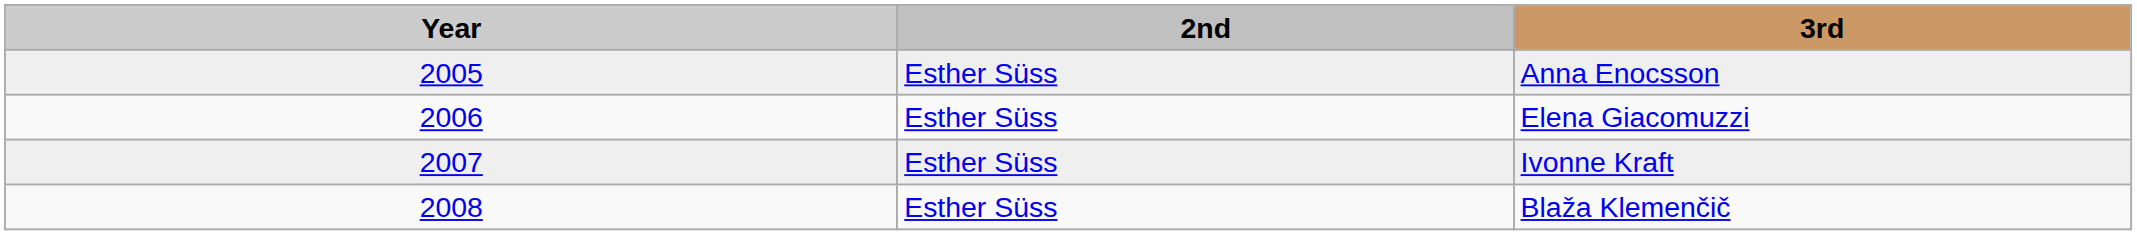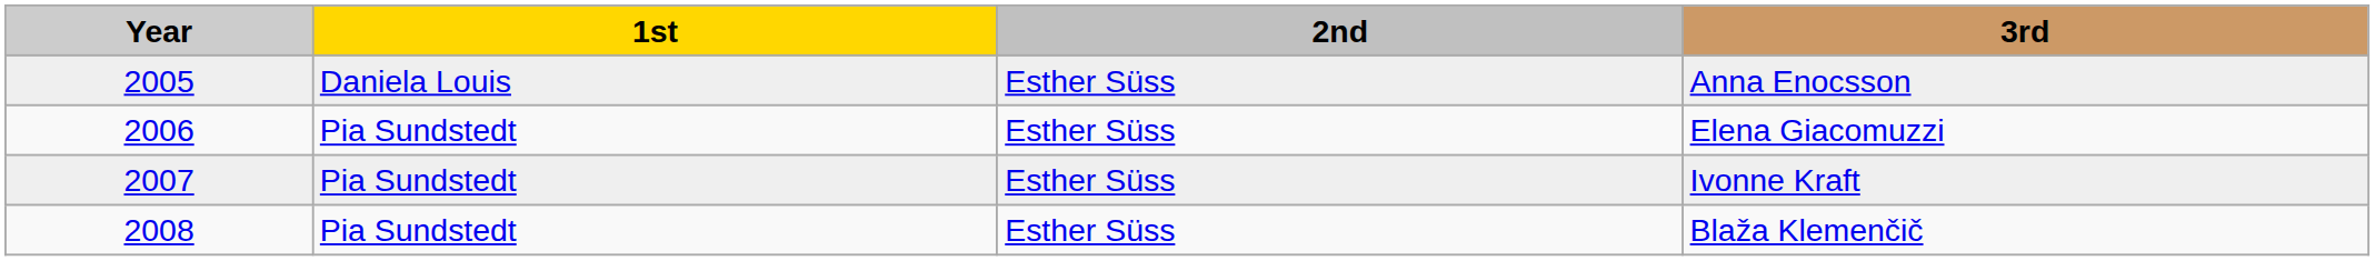 <table class="wikitable sortable" width=90% bgcolor="#f7f8ff" cellpadding="3" cellspacing="0" border="1" style="font-size: 95%; border: gray solid 1px; border-collapse: collapse">
 <tr bgcolor="#CCCCCC">
 <td align="center"><strong>Year</strong></td>
+<td width=29% align="center" bgcolor="gold"><strong>1st</strong></td>
 <td width=29% align="center" bgcolor="silver"><strong>2nd</strong></td>
 <td width=29% align="center" bgcolor="#CC9966"><strong>3rd</strong></td>
 </tr>
 <tr bgcolor="#EFEFEF">
 <td align="center"><a href='#'>2005</a></td>
+<td> <a href='#'>Daniela Louis</a></td>
 <td> <a href='#'>Esther Süss</a></td>
 <td> <a href='#'>Anna Enocsson</a></td>
 </tr>
 <tr>
 <td align="center"><a href='#'>2006</a></td>
+<td> <a href='#'>Pia Sundstedt</a></td>
 <td> <a href='#'>Esther Süss</a></td>
 <td> <a href='#'>Elena Giacomuzzi</a></td>
 </tr>
 <tr bgcolor="#EFEFEF">
 <td align="center"><a href='#'>2007</a></td>
+<td> <a href='#'>Pia Sundstedt</a></td>
 <td> <a href='#'>Esther Süss</a></td>
 <td> <a href='#'>Ivonne Kraft</a></td>
 </tr>
 <tr>
 <td align="center"><a href='#'>2008</a></td>
+<td> <a href='#'>Pia Sundstedt</a></td>
 <td> <a href='#'>Esther Süss</a></td>
 <td> <a href='#'>Blaža Klemenčič</a></td>
 </tr>
 </table>
